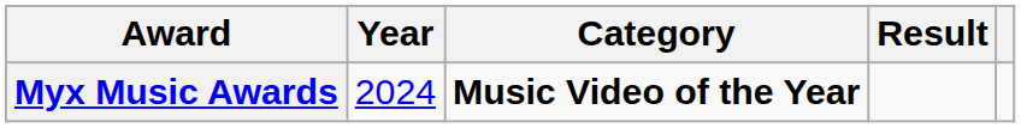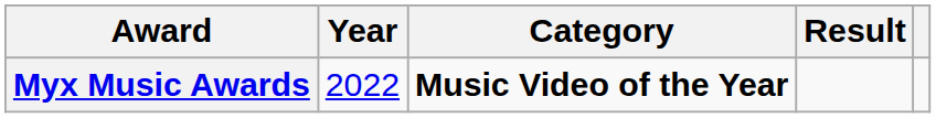 <table class="wikitable sortable plainrowheaders">
 <tr>
 <th scope="col">Award</th>
 <th scope="col">Year</th>
 <th scope="col">Category</th>
 <th scope="col">Result</th>
 <th scope="col" class="unsortable"></th>
 </tr>
 <tr>
 <th scope="row"><a href='#'>Myx Music Awards</a></th>
-<td><a href='#'>2024</a></td>
+<td><a href='#'>2022</a></td>
 <td><strong>Music Video of the Year</strong></td>
 <td></td>
 <td style="text-align:center;"></td>
 </tr>
 </table>
